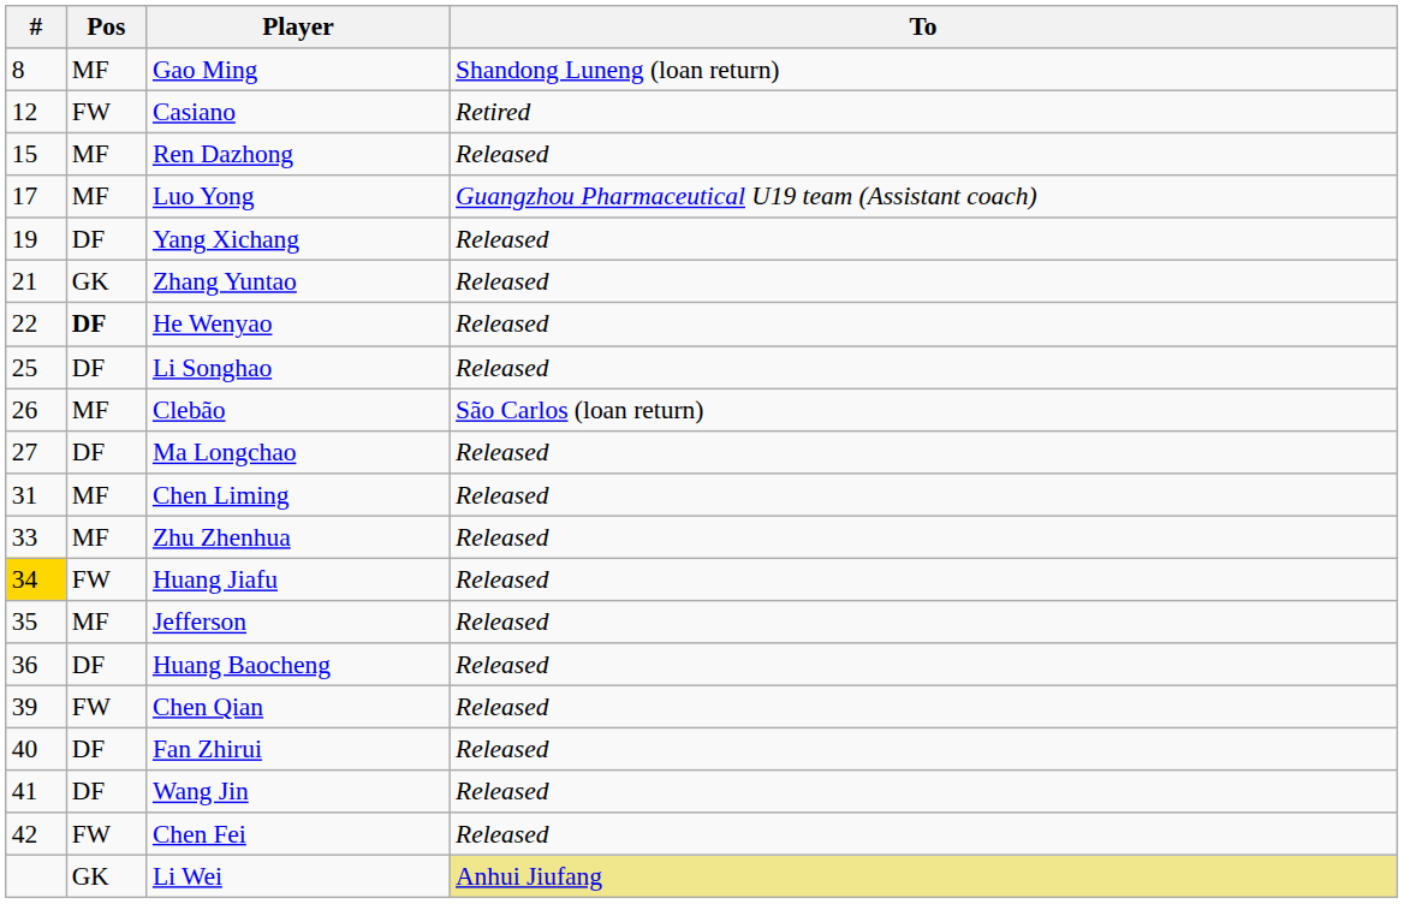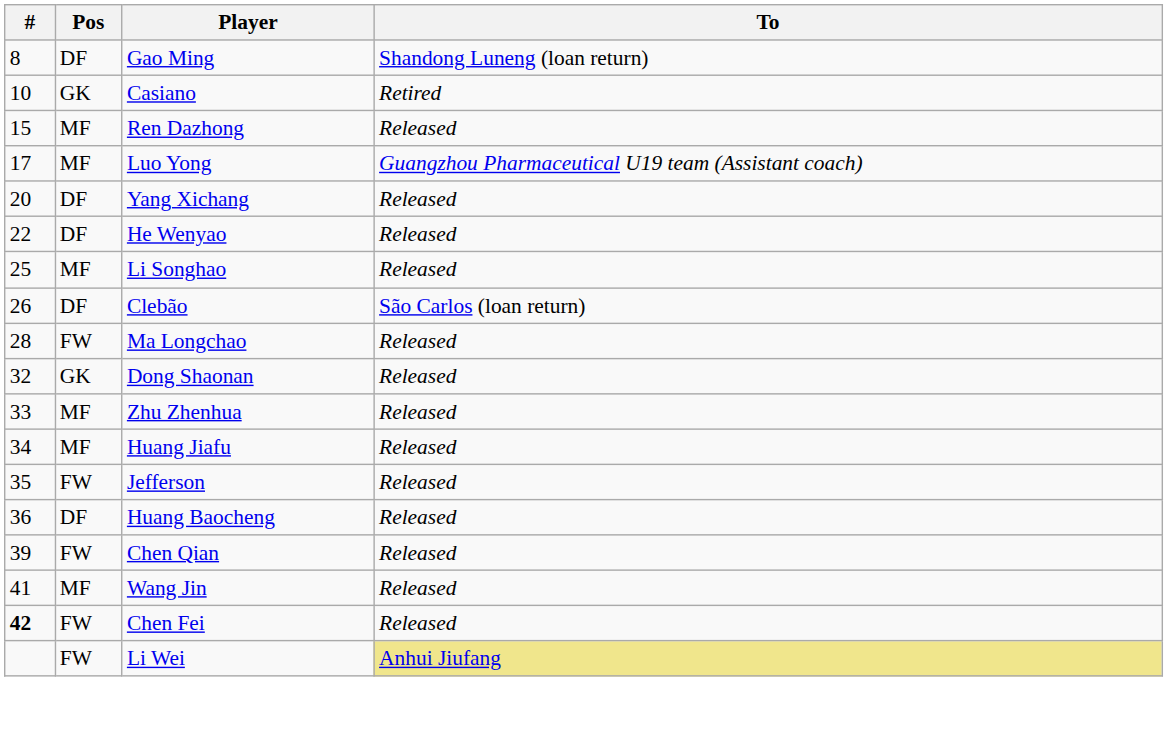 <table width=65% class="wikitable" style="text-align:center; font-size:95%; text-align:left">
 <tr>
 <th><strong>#</strong></th>
 <th><strong>Pos</strong></th>
 <th><strong>Player</strong></th>
 <th><strong>To</strong></th>
 </tr>
 <tr --->
 <td>8</td>
-<td>MF</td>
+<td>DF</td>
 <td> <a href='#'>Gao Ming</a></td>
 <td> <a href='#'>Shandong Luneng</a> (loan return)</td>
 </tr>
 <tr --->
-<td>12</td>
-<td>FW</td>
+<td>10</td>
+<td>GK</td>
 <td> <a href='#'>Casiano</a></td>
 <td><em>Retired</em></td>
 </tr>
 <tr --->
 <td>15</td>
 <td>MF</td>
 <td> <a href='#'>Ren Dazhong</a></td>
 <td><em>Released</em></td>
 </tr>
 <tr --->
 <td>17</td>
 <td>MF</td>
 <td> <a href='#'>Luo Yong</a></td>
 <td><em> <a href='#'>Guangzhou Pharmaceutical</a> U19 team (Assistant coach)</em></td>
 </tr>
 <tr --->
-<td>19</td>
+<td>20</td>
 <td>DF</td>
 <td> <a href='#'>Yang Xichang</a></td>
 <td><em>Released</em></td>
 </tr>
 <tr --->
-<td>21</td>
-<td>GK</td>
-<td> <a href='#'>Zhang Yuntao</a></td>
-<td><em>Released</em></td>
-</tr>
-<tr --->
 <td>22</td>
-<td><strong>DF</strong></td>
+<td>DF</td>
 <td> <a href='#'>He Wenyao</a></td>
 <td><em>Released</em></td>
 </tr>
 <tr --->
 <td>25</td>
-<td>DF</td>
+<td>MF</td>
 <td> <a href='#'>Li Songhao</a></td>
 <td><em>Released</em></td>
 </tr>
 <tr --->
 <td>26</td>
-<td>MF</td>
+<td>DF</td>
 <td> <a href='#'>Clebão</a></td>
 <td> <a href='#'>São Carlos</a> (loan return)</td>
 </tr>
 <tr --->
-<td>27</td>
-<td>DF</td>
+<td>28</td>
+<td>FW</td>
 <td> <a href='#'>Ma Longchao</a></td>
 <td><em>Released</em></td>
 </tr>
 <tr --->
-<td>31</td>
-<td>MF</td>
-<td> <a href='#'>Chen Liming</a></td>
+<td>32</td>
+<td>GK</td>
+<td> <a href='#'>Dong Shaonan</a></td>
 <td><em>Released</em></td>
 </tr>
 <tr --->
 <td>33</td>
 <td>MF</td>
 <td> <a href='#'>Zhu Zhenhua</a></td>
 <td><em>Released</em></td>
 </tr>
 <tr --->
-<td style="background: gold;">34</td>
-<td>FW</td>
+<td>34</td>
+<td>MF</td>
 <td> <a href='#'>Huang Jiafu</a></td>
 <td><em>Released</em></td>
 </tr>
 <tr --->
 <td>35</td>
-<td>MF</td>
+<td>FW</td>
 <td> <a href='#'>Jefferson</a></td>
 <td><em>Released</em></td>
 </tr>
 <tr --->
 <td>36</td>
 <td>DF</td>
 <td> <a href='#'>Huang Baocheng</a></td>
 <td><em>Released</em></td>
 </tr>
 <tr --->
 <td>39</td>
 <td>FW</td>
 <td> <a href='#'>Chen Qian</a></td>
 <td><em>Released</em></td>
 </tr>
 <tr --->
-<td>40</td>
-<td>DF</td>
-<td> <a href='#'>Fan Zhirui</a></td>
-<td><em>Released</em></td>
-</tr>
-<tr --->
 <td>41</td>
-<td>DF</td>
+<td>MF</td>
 <td> <a href='#'>Wang Jin</a></td>
 <td><em>Released</em></td>
 </tr>
 <tr --->
-<td>42</td>
+<td><strong>42</strong></td>
 <td>FW</td>
 <td> <a href='#'>Chen Fei</a></td>
 <td><em>Released</em></td>
 </tr>
 <tr --->
 <td></td>
-<td>GK</td>
+<td>FW</td>
 <td> <a href='#'>Li Wei</a></td>
 <td style="background: khaki;"> <a href='#'>Anhui Jiufang</a></td>
 </tr>
 </table>
